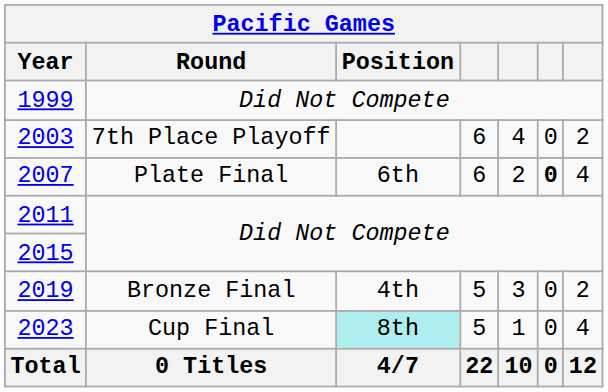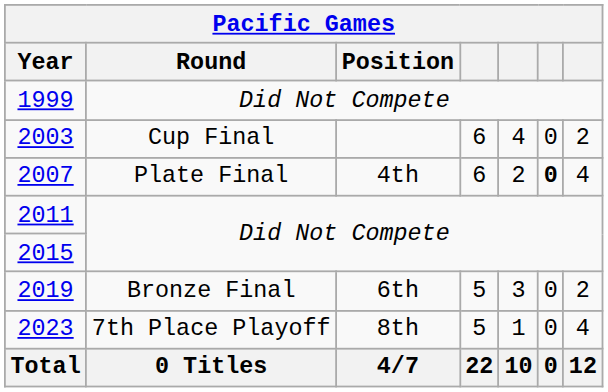 <table class="wikitable" style="text-align: center;">
 <tr>
 <th colspan="7"><a href='#'>Pacific Games</a></th>
 </tr>
 <tr>
 <th>Year</th>
 <th>Round</th>
 <th>Position</th>
 <th></th>
 <th></th>
 <th></th>
 <th></th>
 </tr>
 <tr>
 <td> <a href='#'>1999</a></td>
 <td colspan="6"><em>Did Not Compete</em></td>
 </tr>
 <tr>
 <td> <a href='#'>2003</a></td>
-<td>7th Place Playoff</td>
+<td>Cup Final</td>
 <td></td>
 <td>6</td>
 <td>4</td>
 <td>0</td>
 <td>2</td>
 </tr>
 <tr>
 <td> <a href='#'>2007</a></td>
 <td>Plate Final</td>
-<td>6th</td>
+<td>4th</td>
 <td>6</td>
 <td>2</td>
 <td><strong>0</strong></td>
 <td>4</td>
 </tr>
 <tr>
 <td> <a href='#'>2011</a></td>
 <td colspan="6" rowspan="2"><em>Did Not Compete</em></td>
 </tr>
 <tr>
 <td> <a href='#'>2015</a></td>
 </tr>
 <tr>
 <td> <a href='#'>2019</a></td>
 <td>Bronze Final</td>
-<td>4th</td>
+<td>6th</td>
 <td>5</td>
 <td>3</td>
 <td>0</td>
 <td>2</td>
 </tr>
 <tr>
 <td> <a href='#'>2023</a></td>
-<td>Cup Final</td>
-<td style="background: paleturquoise;">8th</td>
+<td>7th Place Playoff</td>
+<td>8th</td>
 <td>5</td>
 <td>1</td>
 <td>0</td>
 <td>4</td>
 </tr>
 <tr>
 <th>Total</th>
 <th>0 Titles</th>
 <th>4/7</th>
 <th>22</th>
 <th>10</th>
 <th>0</th>
 <th>12</th>
 </tr>
 </table>
